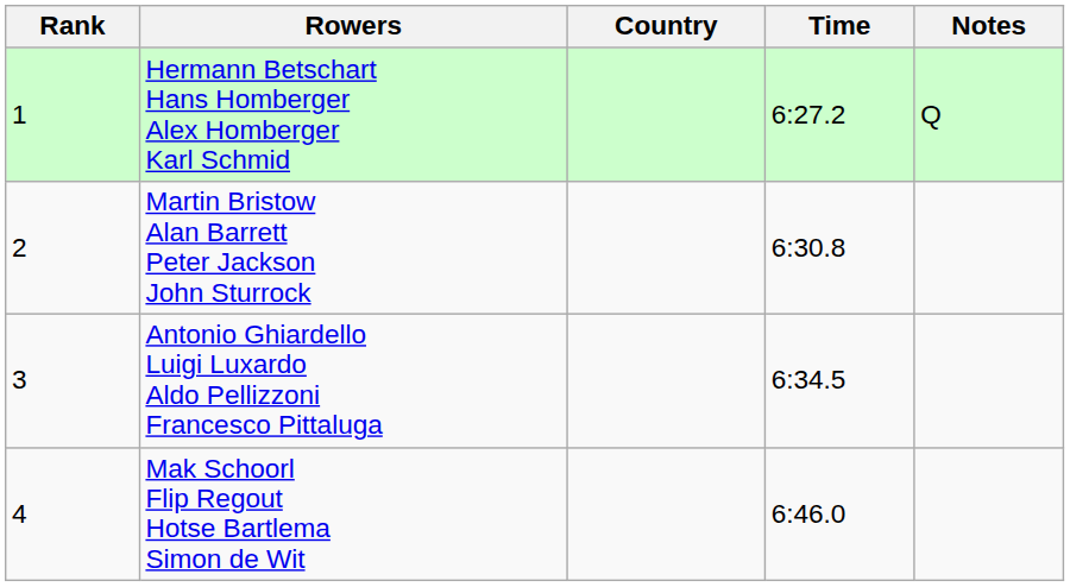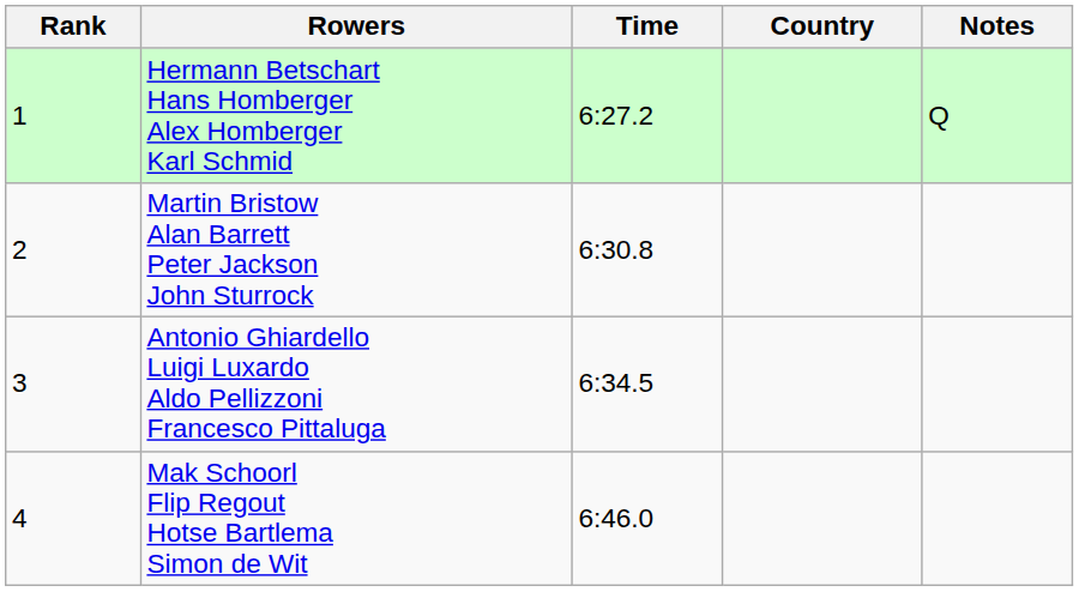 <table class="wikitable" width=50%>
 <tr>
 <th>Rank</th>
 <th>Rowers</th>
+<th>Time</th>
 <th>Country</th>
-<th>Time</th>
 <th>Notes</th>
 </tr>
 <tr bgcolor=ccffcc>
 <td>1</td>
 <td><a href='#'>Hermann Betschart</a><br><a href='#'>Hans Homberger</a><br><a href='#'>Alex Homberger</a><br><a href='#'>Karl Schmid</a></td>
+<td>6:27.2</td>
 <td></td>
-<td>6:27.2</td>
 <td>Q</td>
 </tr>
 <tr>
 <td>2</td>
 <td><a href='#'>Martin Bristow</a><br><a href='#'>Alan Barrett</a><br><a href='#'>Peter Jackson</a><br><a href='#'>John Sturrock</a></td>
+<td>6:30.8</td>
 <td></td>
-<td>6:30.8</td>
 <td></td>
 </tr>
 <tr>
 <td>3</td>
 <td><a href='#'>Antonio Ghiardello</a><br><a href='#'>Luigi Luxardo</a><br><a href='#'>Aldo Pellizzoni</a><br><a href='#'>Francesco Pittaluga</a></td>
+<td>6:34.5</td>
 <td></td>
-<td>6:34.5</td>
 <td></td>
 </tr>
 <tr>
 <td>4</td>
 <td><a href='#'>Mak Schoorl</a><br><a href='#'>Flip Regout</a><br><a href='#'>Hotse Bartlema</a><br><a href='#'>Simon de Wit</a></td>
+<td>6:46.0</td>
 <td></td>
-<td>6:46.0</td>
 <td></td>
 </tr>
 </table>
